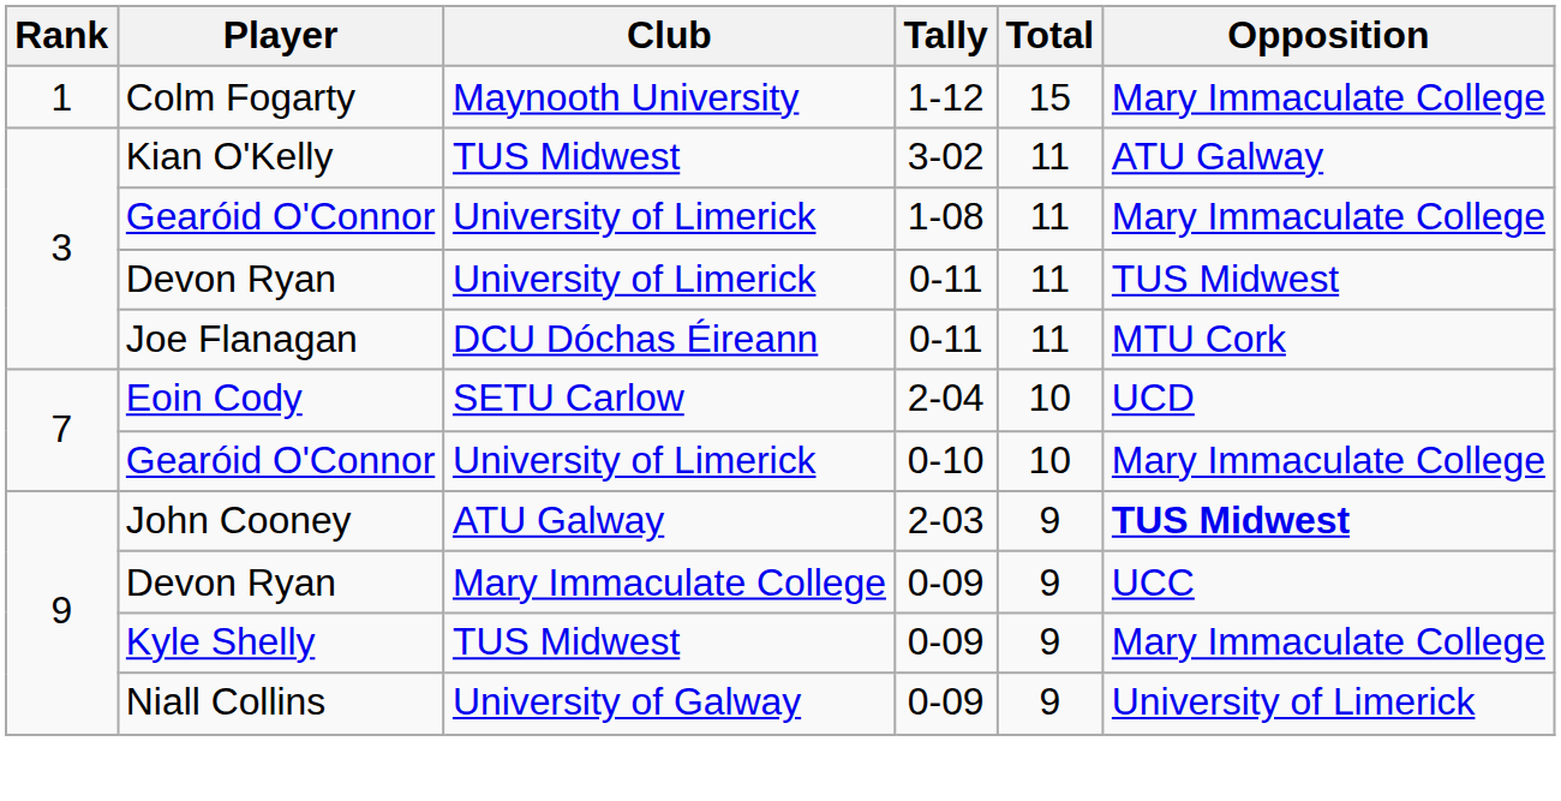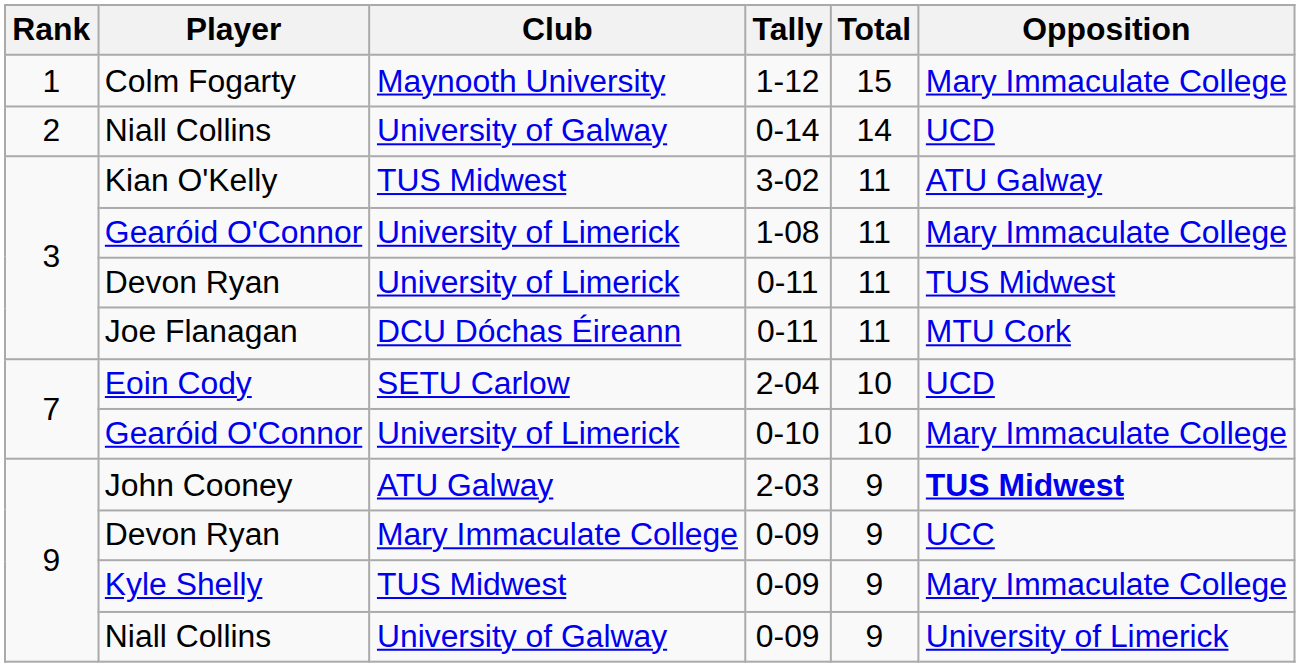 <table class="wikitable">
 <tr>
 <th>Rank</th>
 <th>Player</th>
 <th>Club</th>
 <th>Tally</th>
 <th>Total</th>
 <th>Opposition</th>
 </tr>
 <tr>
 <td rowspan="1" style="text-align:center;">1</td>
 <td>Colm Fogarty</td>
 <td><a href='#'>Maynooth University</a></td>
 <td align=center>1-12</td>
 <td align=center>15</td>
 <td><a href='#'>Mary Immaculate College</a></td>
+</tr>
+<tr>
+<td rowspan="1" style="text-align:center;">2</td>
+<td>Niall Collins</td>
+<td><a href='#'>University of Galway</a></td>
+<td align=center>0-14</td>
+<td align=center>14</td>
+<td><a href='#'>UCD</a></td>
 </tr>
 <tr>
 <td rowspan="4" style="text-align:center;">3</td>
 <td>Kian O'Kelly</td>
 <td><a href='#'>TUS Midwest</a></td>
 <td align=center>3-02</td>
 <td align=center>11</td>
 <td><a href='#'>ATU Galway</a></td>
 </tr>
 <tr>
 <td><a href='#'>Gearóid O'Connor</a></td>
 <td><a href='#'>University of Limerick</a></td>
 <td align=center>1-08</td>
 <td align=center>11</td>
 <td><a href='#'>Mary Immaculate College</a></td>
 </tr>
 <tr>
 <td>Devon Ryan</td>
 <td><a href='#'>University of Limerick</a></td>
 <td align=center>0-11</td>
 <td align=center>11</td>
 <td><a href='#'>TUS Midwest</a></td>
 </tr>
 <tr>
 <td>Joe Flanagan</td>
 <td><a href='#'>DCU Dóchas Éireann</a></td>
 <td align=center>0-11</td>
 <td align=center>11</td>
 <td><a href='#'>MTU Cork</a></td>
 </tr>
 <tr>
 <td rowspan="2" style="text-align:center;">7</td>
 <td><a href='#'>Eoin Cody</a></td>
 <td><a href='#'>SETU Carlow</a></td>
 <td align=center>2-04</td>
 <td align=center>10</td>
 <td><a href='#'>UCD</a></td>
 </tr>
 <tr>
 <td><a href='#'>Gearóid O'Connor</a></td>
 <td><a href='#'>University of Limerick</a></td>
 <td align=center>0-10</td>
 <td align=center>10</td>
 <td><a href='#'>Mary Immaculate College</a></td>
 </tr>
 <tr>
 <td rowspan="4" style="text-align:center;">9</td>
 <td>John Cooney</td>
 <td><a href='#'>ATU Galway</a></td>
 <td align=center>2-03</td>
 <td align=center>9</td>
 <td><strong><a href='#'>TUS Midwest</a></strong></td>
 </tr>
 <tr>
 <td>Devon Ryan</td>
 <td><a href='#'>Mary Immaculate College</a></td>
 <td align=center>0-09</td>
 <td align=center>9</td>
 <td><a href='#'>UCC</a></td>
 </tr>
 <tr>
 <td><a href='#'>Kyle Shelly</a></td>
 <td><a href='#'>TUS Midwest</a></td>
 <td align=center>0-09</td>
 <td align=center>9</td>
 <td><a href='#'>Mary Immaculate College</a></td>
 </tr>
 <tr>
 <td>Niall Collins</td>
 <td><a href='#'>University of Galway</a></td>
 <td align=center>0-09</td>
 <td align=center>9</td>
 <td><a href='#'>University of Limerick</a></td>
 </tr>
 </table>
